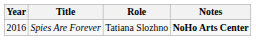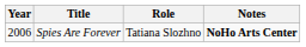 <table class="wikitable sortable">
 <tr>
 <th>Year</th>
 <th>Title</th>
 <th>Role</th>
 <th class="unsortable">Notes</th>
 </tr>
 <tr>
-<td>2016</td>
+<td>2006</td>
 <td><em>Spies Are Forever</em></td>
 <td>Tatiana Slozhno</td>
 <td><strong>NoHo Arts Center</strong></td>
 </tr>
 </table>
